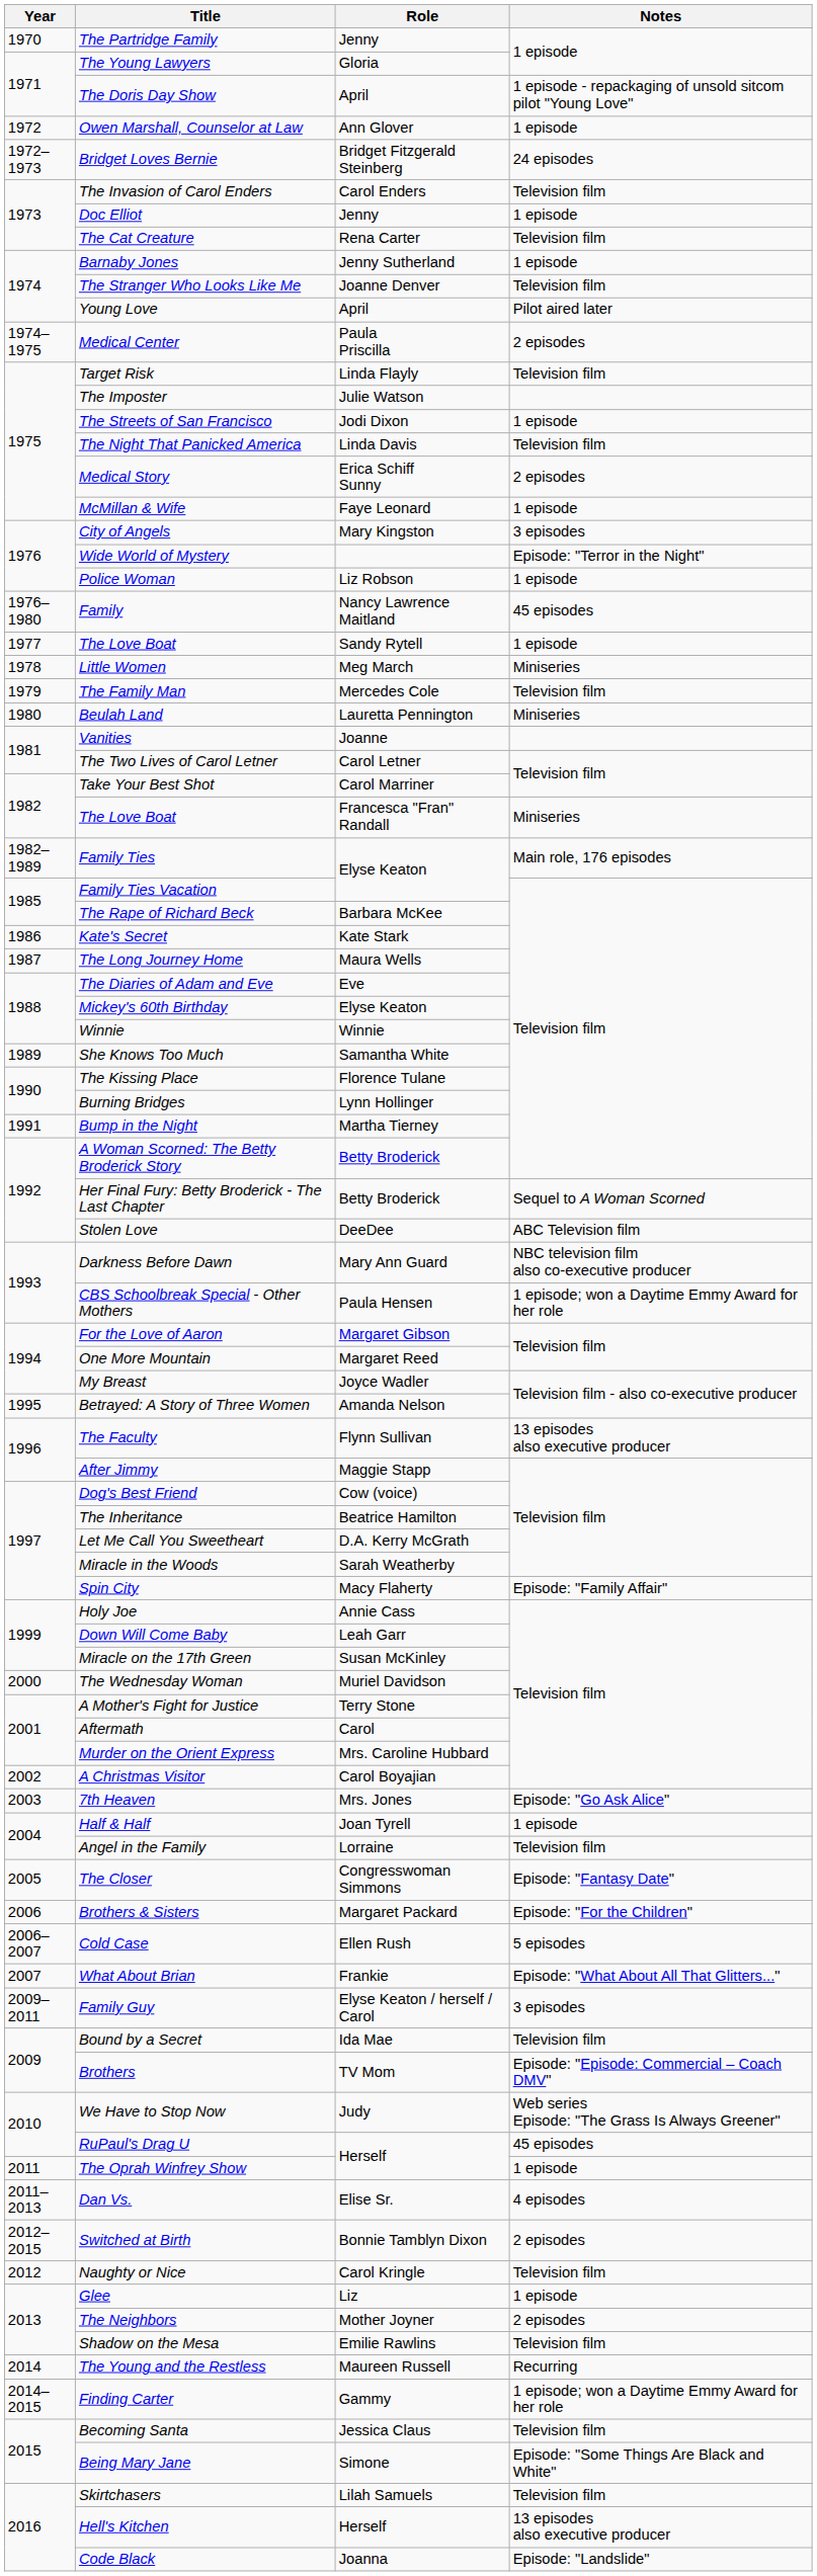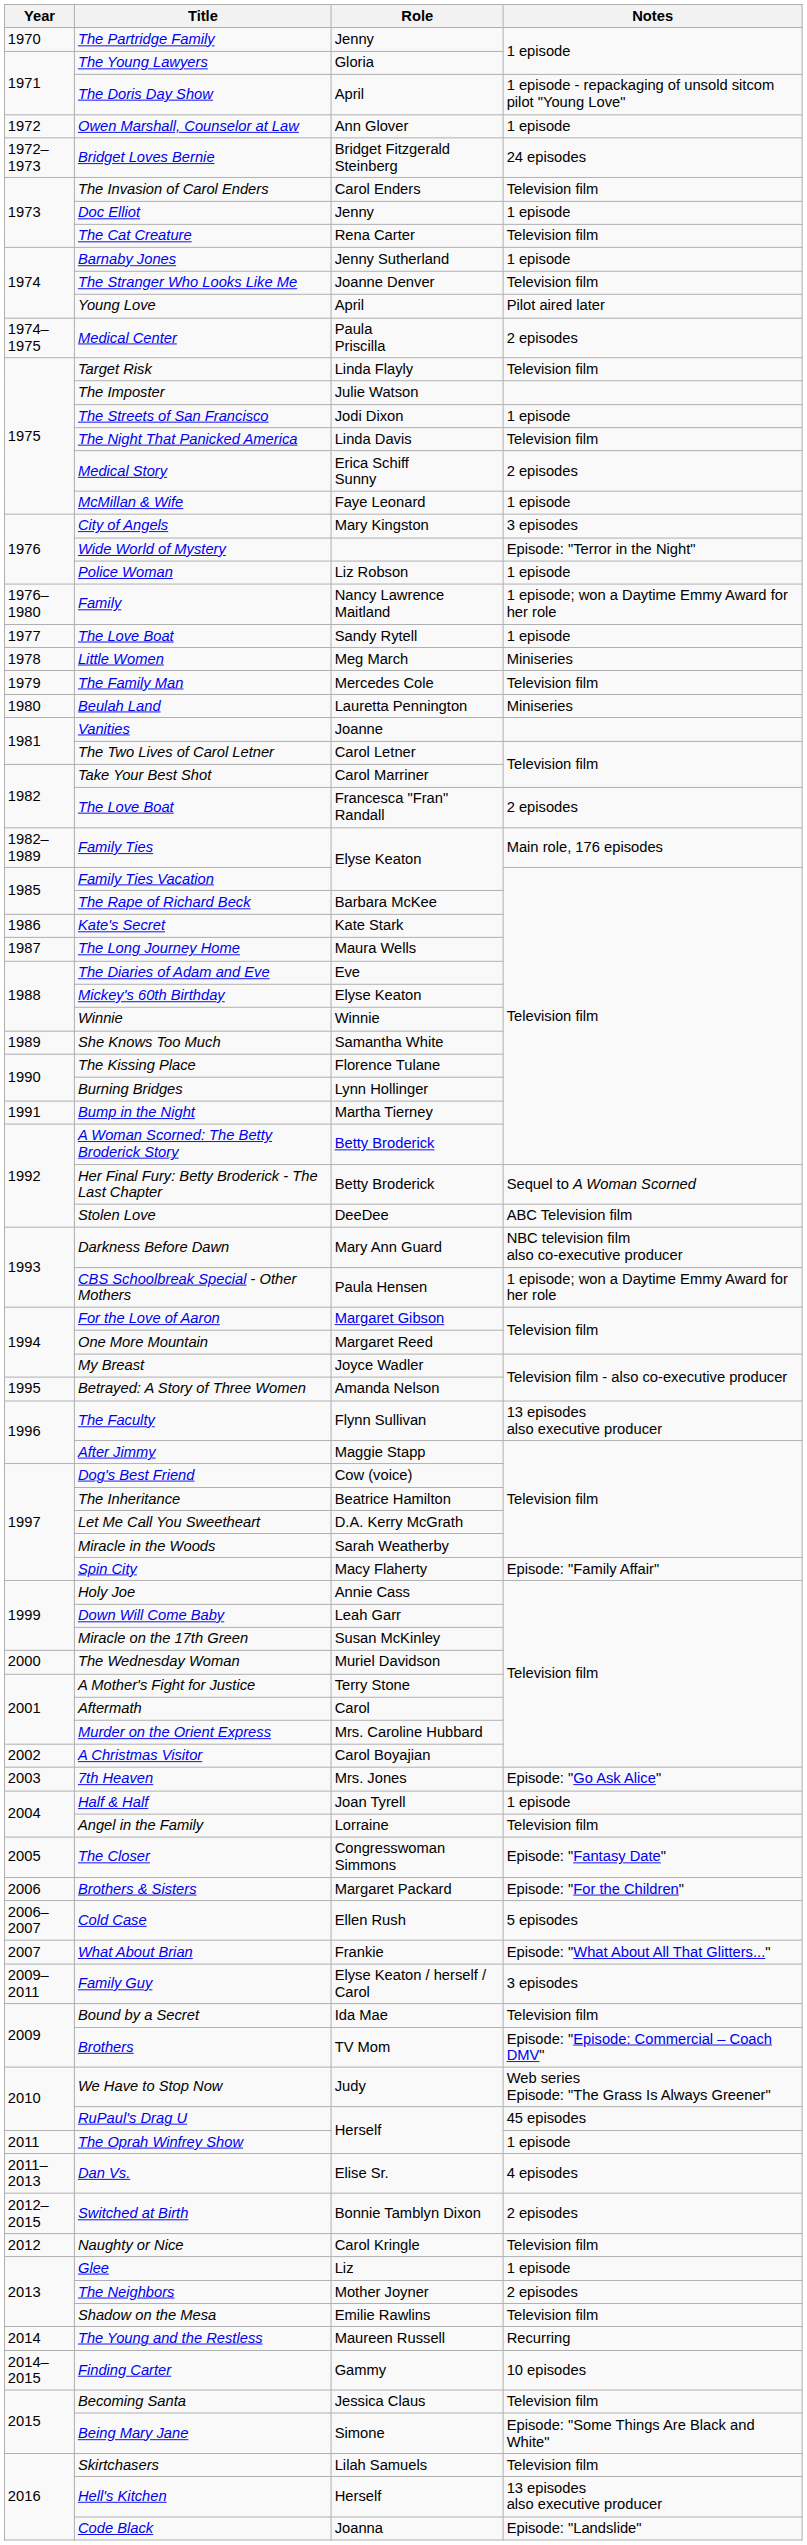 <table class="wikitable sortable">
 <tr>
 <th>Year</th>
 <th>Title</th>
 <th>Role</th>
 <th class="unsortable">Notes</th>
 </tr>
 <tr>
 <td>1970</td>
 <td><em><a href='#'>The Partridge Family</a></em></td>
 <td>Jenny</td>
 <td rowspan=2>1 episode</td>
 </tr>
 <tr>
 <td rowspan=2>1971</td>
 <td><em><a href='#'>The Young Lawyers</a></em></td>
 <td>Gloria</td>
 </tr>
 <tr>
 <td><em><a href='#'>The Doris Day Show</a></em></td>
 <td>April</td>
 <td>1 episode - repackaging of unsold sitcom pilot "Young Love"</td>
 </tr>
 <tr>
 <td>1972</td>
 <td><em><a href='#'>Owen Marshall, Counselor at Law</a></em></td>
 <td>Ann Glover</td>
 <td>1 episode</td>
 </tr>
 <tr>
 <td>1972–1973</td>
 <td><em><a href='#'>Bridget Loves Bernie</a></em></td>
 <td>Bridget Fitzgerald Steinberg</td>
 <td>24 episodes</td>
 </tr>
 <tr>
 <td rowspan=3>1973</td>
 <td><em>The Invasion of Carol Enders</em></td>
 <td>Carol Enders</td>
 <td>Television film</td>
 </tr>
 <tr>
 <td><em><a href='#'>Doc Elliot</a></em></td>
 <td>Jenny</td>
 <td>1 episode</td>
 </tr>
 <tr>
 <td><em><a href='#'>The Cat Creature</a></em></td>
 <td>Rena Carter</td>
 <td>Television film</td>
 </tr>
 <tr>
 <td rowspan=3>1974</td>
 <td><em><a href='#'>Barnaby Jones</a></em></td>
 <td>Jenny Sutherland</td>
 <td>1 episode</td>
 </tr>
 <tr>
 <td><em><a href='#'>The Stranger Who Looks Like Me</a></em></td>
 <td>Joanne Denver</td>
 <td>Television film</td>
 </tr>
 <tr>
 <td><em>Young Love</em></td>
 <td>April</td>
 <td>Pilot aired later</td>
 </tr>
 <tr>
 <td>1974–1975</td>
 <td><em><a href='#'>Medical Center</a></em></td>
 <td>Paula<br>Priscilla</td>
 <td>2 episodes</td>
 </tr>
 <tr>
 <td rowspan=6>1975</td>
 <td><em>Target Risk</em></td>
 <td>Linda Flayly</td>
 <td>Television film</td>
 </tr>
 <tr>
 <td><em>The Imposter</em></td>
 <td>Julie Watson</td>
 <td></td>
 </tr>
 <tr>
 <td><em><a href='#'>The Streets of San Francisco</a></em></td>
 <td>Jodi Dixon</td>
 <td>1 episode</td>
 </tr>
 <tr>
 <td><em><a href='#'>The Night That Panicked America</a></em></td>
 <td>Linda Davis</td>
 <td>Television film</td>
 </tr>
 <tr>
 <td><em><a href='#'>Medical Story</a></em></td>
 <td>Erica Schiff<br>Sunny</td>
 <td>2 episodes</td>
 </tr>
 <tr>
 <td><em><a href='#'>McMillan & Wife</a></em></td>
 <td>Faye Leonard</td>
 <td>1 episode</td>
 </tr>
 <tr>
 <td rowspan=3>1976</td>
 <td><em><a href='#'>City of Angels</a></em></td>
 <td>Mary Kingston</td>
 <td>3 episodes</td>
 </tr>
 <tr>
 <td><em><a href='#'>Wide World of Mystery</a></em></td>
 <td></td>
 <td>Episode: "Terror in the Night"</td>
 </tr>
 <tr>
 <td><em><a href='#'>Police Woman</a></em></td>
 <td>Liz Robson</td>
 <td>1 episode</td>
 </tr>
 <tr>
 <td>1976–1980</td>
 <td><em><a href='#'>Family</a></em></td>
 <td>Nancy Lawrence Maitland</td>
-<td>45 episodes</td>
+<td>1 episode; won a Daytime Emmy Award for her role</td>
 </tr>
 <tr>
 <td>1977</td>
 <td><em><a href='#'>The Love Boat</a></em></td>
 <td>Sandy Rytell</td>
 <td>1 episode</td>
 </tr>
 <tr>
 <td>1978</td>
 <td><em><a href='#'>Little Women</a></em></td>
 <td>Meg March</td>
 <td>Miniseries</td>
 </tr>
 <tr>
 <td>1979</td>
 <td><em><a href='#'>The Family Man</a></em></td>
 <td>Mercedes Cole</td>
 <td>Television film</td>
 </tr>
 <tr>
 <td>1980</td>
 <td><em><a href='#'>Beulah Land</a></em></td>
 <td>Lauretta Pennington</td>
 <td>Miniseries</td>
 </tr>
 <tr>
 <td rowspan=2>1981</td>
 <td><em><a href='#'>Vanities</a></em></td>
 <td>Joanne</td>
 <td></td>
 </tr>
 <tr>
 <td><em>The Two Lives of Carol Letner</em></td>
 <td>Carol Letner</td>
 <td rowspan=2>Television film</td>
 </tr>
 <tr>
 <td rowspan=2>1982</td>
 <td><em>Take Your Best Shot</em></td>
 <td>Carol Marriner</td>
 </tr>
 <tr>
 <td><em><a href='#'>The Love Boat</a></em></td>
 <td>Francesca "Fran" Randall</td>
-<td>Miniseries</td>
+<td>2 episodes</td>
 </tr>
 <tr>
 <td>1982–1989</td>
 <td><em><a href='#'>Family Ties</a></em></td>
 <td rowspan=2>Elyse Keaton</td>
 <td>Main role, 176 episodes</td>
 </tr>
 <tr>
 <td rowspan=2>1985</td>
 <td><em><a href='#'>Family Ties Vacation</a></em></td>
 <td rowspan=12>Television film</td>
 </tr>
 <tr>
 <td><em><a href='#'>The Rape of Richard Beck</a></em></td>
 <td>Barbara McKee</td>
 </tr>
 <tr>
 <td>1986</td>
 <td><em><a href='#'>Kate's Secret</a></em></td>
 <td>Kate Stark</td>
 </tr>
 <tr>
 <td>1987</td>
 <td><em><a href='#'>The Long Journey Home</a></em></td>
 <td>Maura Wells</td>
 </tr>
 <tr>
 <td rowspan=3>1988</td>
 <td><em><a href='#'>The Diaries of Adam and Eve</a></em></td>
 <td>Eve</td>
 </tr>
 <tr>
 <td><em><a href='#'>Mickey's 60th Birthday</a></em></td>
 <td>Elyse Keaton</td>
 </tr>
 <tr>
 <td><em>Winnie</em></td>
 <td>Winnie</td>
 </tr>
 <tr>
 <td>1989</td>
 <td><em>She Knows Too Much</em></td>
 <td>Samantha White</td>
 </tr>
 <tr>
 <td rowspan=2>1990</td>
 <td><em>The Kissing Place</em></td>
 <td>Florence Tulane</td>
 </tr>
 <tr>
 <td><em>Burning Bridges</em></td>
 <td>Lynn Hollinger</td>
 </tr>
 <tr>
 <td>1991</td>
 <td><em><a href='#'>Bump in the Night</a></em></td>
 <td>Martha Tierney</td>
 </tr>
 <tr>
 <td rowspan=3>1992</td>
 <td><em><a href='#'>A Woman Scorned: The Betty Broderick Story</a></em></td>
 <td><a href='#'>Betty Broderick</a></td>
 </tr>
 <tr>
 <td><em>Her Final Fury: Betty Broderick - The Last Chapter</em></td>
 <td>Betty Broderick</td>
 <td>Sequel to <em>A Woman Scorned</em></td>
 </tr>
 <tr>
 <td><em>Stolen Love</em></td>
 <td>DeeDee</td>
 <td>ABC Television film</td>
 </tr>
 <tr>
 <td rowspan=2>1993</td>
 <td><em>Darkness Before Dawn</em></td>
 <td>Mary Ann Guard</td>
 <td>NBC television film<br>also co-executive producer</td>
 </tr>
 <tr>
 <td><em><a href='#'>CBS Schoolbreak Special</a></em> - <em>Other Mothers</em></td>
 <td>Paula Hensen</td>
 <td>1 episode; won a Daytime Emmy Award for her role</td>
 </tr>
 <tr>
 <td rowspan=3>1994</td>
 <td><em><a href='#'>For the Love of Aaron</a></em></td>
 <td><a href='#'>Margaret Gibson</a></td>
 <td rowspan=2>Television film</td>
 </tr>
 <tr>
 <td><em>One More Mountain</em></td>
 <td>Margaret Reed</td>
 </tr>
 <tr>
 <td><em>My Breast</em></td>
 <td>Joyce Wadler</td>
 <td rowspan=2>Television film - also co-executive producer</td>
 </tr>
 <tr>
 <td>1995</td>
 <td><em>Betrayed: A Story of Three Women</em></td>
 <td>Amanda Nelson</td>
 </tr>
 <tr>
 <td rowspan=2>1996</td>
 <td><em><a href='#'>The Faculty</a></em></td>
 <td>Flynn Sullivan</td>
 <td>13 episodes<br>also executive producer</td>
 </tr>
 <tr>
 <td><em><a href='#'>After Jimmy</a></em></td>
 <td>Maggie Stapp</td>
 <td rowspan=5>Television film</td>
 </tr>
 <tr>
 <td rowspan=5>1997</td>
 <td><em><a href='#'>Dog's Best Friend</a></em></td>
 <td>Cow (voice)</td>
 </tr>
 <tr>
 <td><em>The Inheritance</em></td>
 <td>Beatrice Hamilton</td>
 </tr>
 <tr>
 <td><em>Let Me Call You Sweetheart</em></td>
 <td>D.A. Kerry McGrath</td>
 </tr>
 <tr>
 <td><em>Miracle in the Woods</em></td>
 <td>Sarah Weatherby</td>
 </tr>
 <tr>
 <td><em><a href='#'>Spin City</a></em></td>
 <td>Macy Flaherty</td>
 <td>Episode: "Family Affair"</td>
 </tr>
 <tr>
 <td rowspan=3>1999</td>
 <td><em>Holy Joe</em></td>
 <td>Annie Cass</td>
 <td rowspan=8>Television film</td>
 </tr>
 <tr>
 <td><em><a href='#'>Down Will Come Baby</a></em></td>
 <td>Leah Garr</td>
 </tr>
 <tr>
 <td><em>Miracle on the 17th Green</em></td>
 <td>Susan McKinley</td>
 </tr>
 <tr>
 <td>2000</td>
 <td><em>The Wednesday Woman</em></td>
 <td>Muriel Davidson</td>
 </tr>
 <tr>
 <td rowspan=3>2001</td>
 <td><em>A Mother's Fight for Justice</em></td>
 <td>Terry Stone</td>
 </tr>
 <tr>
 <td><em>Aftermath</em></td>
 <td>Carol</td>
 </tr>
 <tr>
 <td><em><a href='#'>Murder on the Orient Express</a></em></td>
 <td>Mrs. Caroline Hubbard</td>
 </tr>
 <tr>
 <td>2002</td>
 <td><em><a href='#'>A Christmas Visitor</a></em></td>
 <td>Carol Boyajian</td>
 </tr>
 <tr>
 <td>2003</td>
 <td><em><a href='#'>7th Heaven</a></em></td>
 <td>Mrs. Jones</td>
 <td>Episode: "<a href='#'>Go Ask Alice</a>"</td>
 </tr>
 <tr>
 <td rowspan=2>2004</td>
 <td><em><a href='#'>Half & Half</a></em></td>
 <td>Joan Tyrell</td>
 <td>1 episode</td>
 </tr>
 <tr>
 <td><em>Angel in the Family</em></td>
 <td>Lorraine</td>
 <td>Television film</td>
 </tr>
 <tr>
 <td>2005</td>
 <td><em><a href='#'>The Closer</a></em></td>
 <td>Congresswoman Simmons</td>
 <td>Episode: "<a href='#'>Fantasy Date</a>"</td>
 </tr>
 <tr>
 <td>2006</td>
 <td><em><a href='#'>Brothers & Sisters</a></em></td>
 <td>Margaret Packard</td>
 <td>Episode: "<a href='#'>For the Children</a>"</td>
 </tr>
 <tr>
 <td>2006–2007</td>
 <td><em><a href='#'>Cold Case</a></em></td>
 <td>Ellen Rush</td>
 <td>5 episodes</td>
 </tr>
 <tr>
 <td>2007</td>
 <td><em><a href='#'>What About Brian</a></em></td>
 <td>Frankie</td>
 <td>Episode: "<a href='#'>What About All That Glitters...</a>"</td>
 </tr>
 <tr>
 <td>2009–2011</td>
 <td><em><a href='#'>Family Guy</a></em></td>
 <td>Elyse Keaton / herself / Carol</td>
 <td>3 episodes</td>
 </tr>
 <tr>
 <td rowspan=2>2009</td>
 <td><em>Bound by a Secret</em></td>
 <td>Ida Mae</td>
 <td>Television film</td>
 </tr>
 <tr>
 <td><em><a href='#'>Brothers</a></em></td>
 <td>TV Mom</td>
 <td>Episode: "<a href='#'>Episode: Commercial – Coach DMV</a>"</td>
 </tr>
 <tr>
 <td rowspan=2>2010</td>
 <td><em>We Have to Stop Now</em></td>
 <td>Judy</td>
 <td>Web series<br>Episode: "The Grass Is Always Greener"</td>
 </tr>
 <tr>
 <td><em><a href='#'>RuPaul's Drag U</a></em></td>
 <td rowspan=2>Herself</td>
 <td>45 episodes</td>
 </tr>
 <tr>
 <td>2011</td>
 <td><em><a href='#'>The Oprah Winfrey Show</a></em></td>
 <td>1 episode</td>
 </tr>
 <tr>
 <td>2011–2013</td>
 <td><em><a href='#'>Dan Vs.</a></em></td>
 <td>Elise Sr.</td>
 <td>4 episodes</td>
 </tr>
 <tr>
 <td>2012–2015</td>
 <td><em><a href='#'>Switched at Birth</a></em></td>
 <td>Bonnie Tamblyn Dixon</td>
 <td>2 episodes</td>
 </tr>
 <tr>
 <td>2012</td>
 <td><em>Naughty or Nice</em></td>
 <td>Carol Kringle</td>
 <td>Television film</td>
 </tr>
 <tr>
 <td rowspan=3>2013</td>
 <td><em><a href='#'>Glee</a></em></td>
 <td>Liz</td>
 <td>1 episode</td>
 </tr>
 <tr>
 <td><em><a href='#'>The Neighbors</a></em></td>
 <td>Mother Joyner</td>
 <td>2 episodes</td>
 </tr>
 <tr>
 <td><em>Shadow on the Mesa</em></td>
 <td>Emilie Rawlins</td>
 <td>Television film</td>
 </tr>
 <tr>
 <td>2014</td>
 <td><em><a href='#'>The Young and the Restless</a></em></td>
 <td>Maureen Russell</td>
 <td>Recurring</td>
 </tr>
 <tr>
 <td>2014–2015</td>
 <td><em><a href='#'>Finding Carter</a></em></td>
 <td>Gammy</td>
-<td>1 episode; won a Daytime Emmy Award for her role</td>
+<td>10 episodes</td>
 </tr>
 <tr>
 <td rowspan=2>2015</td>
 <td><em>Becoming Santa</em></td>
 <td>Jessica Claus</td>
 <td>Television film</td>
 </tr>
 <tr>
 <td><em><a href='#'>Being Mary Jane</a></em></td>
 <td>Simone</td>
 <td>Episode: "Some Things Are Black and White"</td>
 </tr>
 <tr>
 <td rowspan=3>2016</td>
 <td><em>Skirtchasers</em></td>
 <td>Lilah Samuels</td>
 <td>Television film</td>
 </tr>
 <tr>
 <td><em><a href='#'>Hell's Kitchen</a></em></td>
 <td>Herself</td>
 <td>13 episodes<br>also executive producer</td>
 </tr>
 <tr>
 <td><em><a href='#'>Code Black</a></em></td>
 <td>Joanna</td>
 <td>Episode: "Landslide"</td>
 </tr>
 </table>
